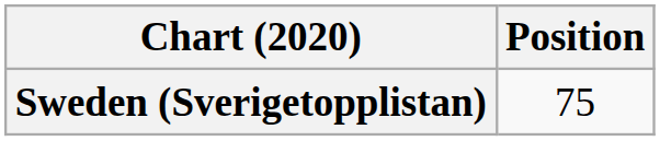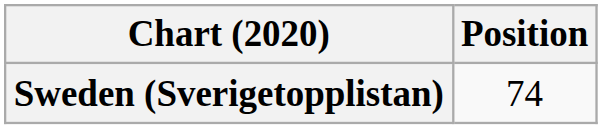 <table class="wikitable plainrowheaders" style="text-align:center">
 <tr>
 <th scope="col">Chart (2020)</th>
 <th scope="col">Position</th>
 </tr>
 <tr>
 <th scope="row">Sweden (Sverigetopplistan)</th>
-<td>75</td>
+<td>74</td>
 </tr>
 </table>
